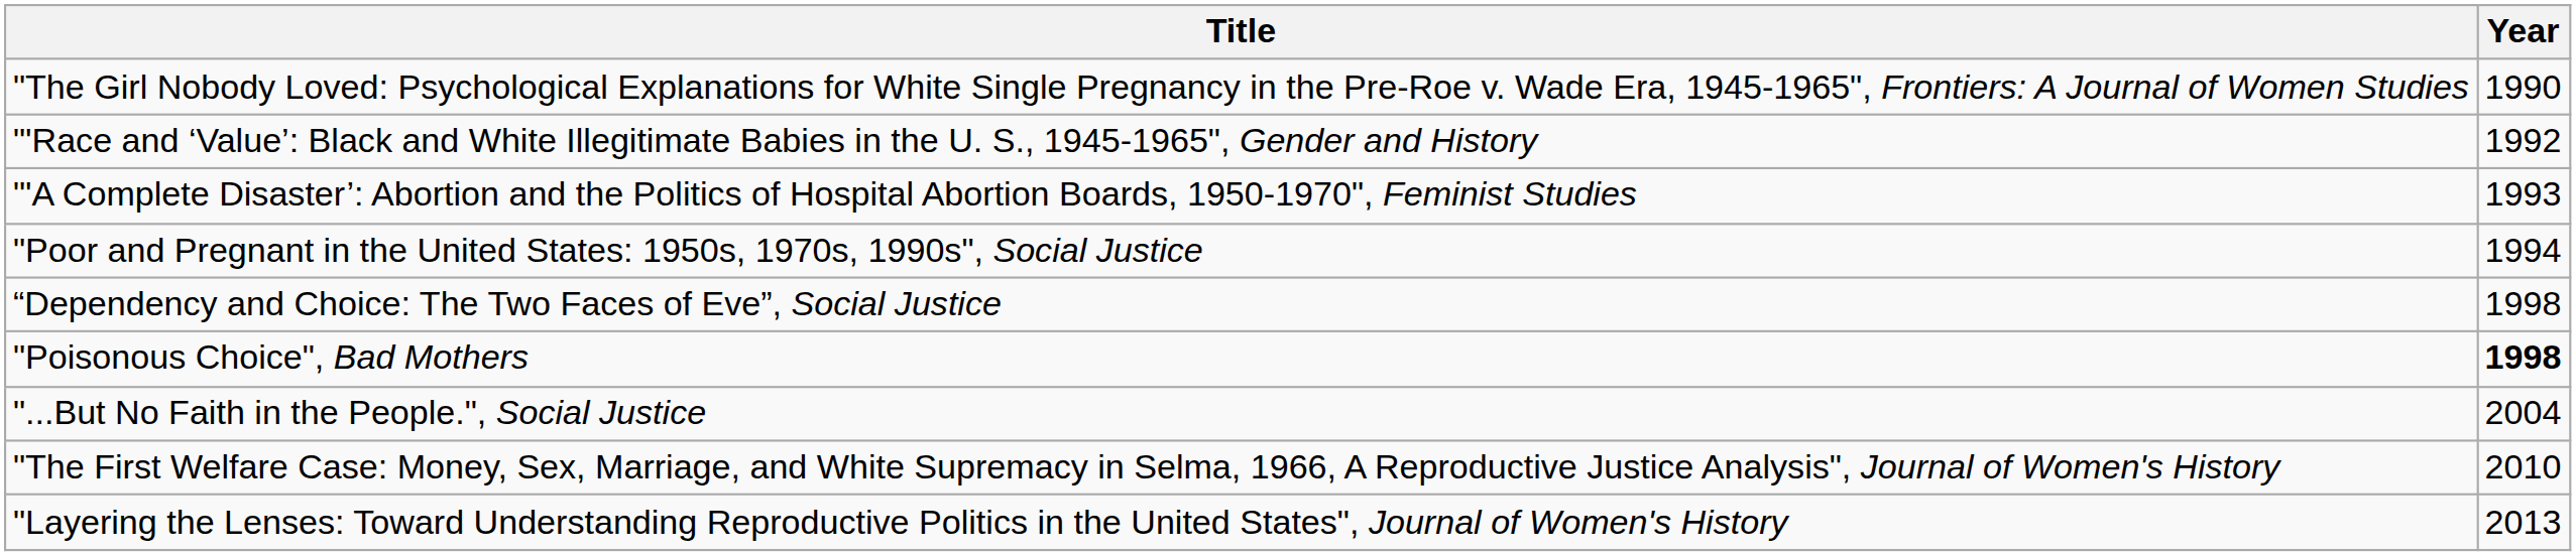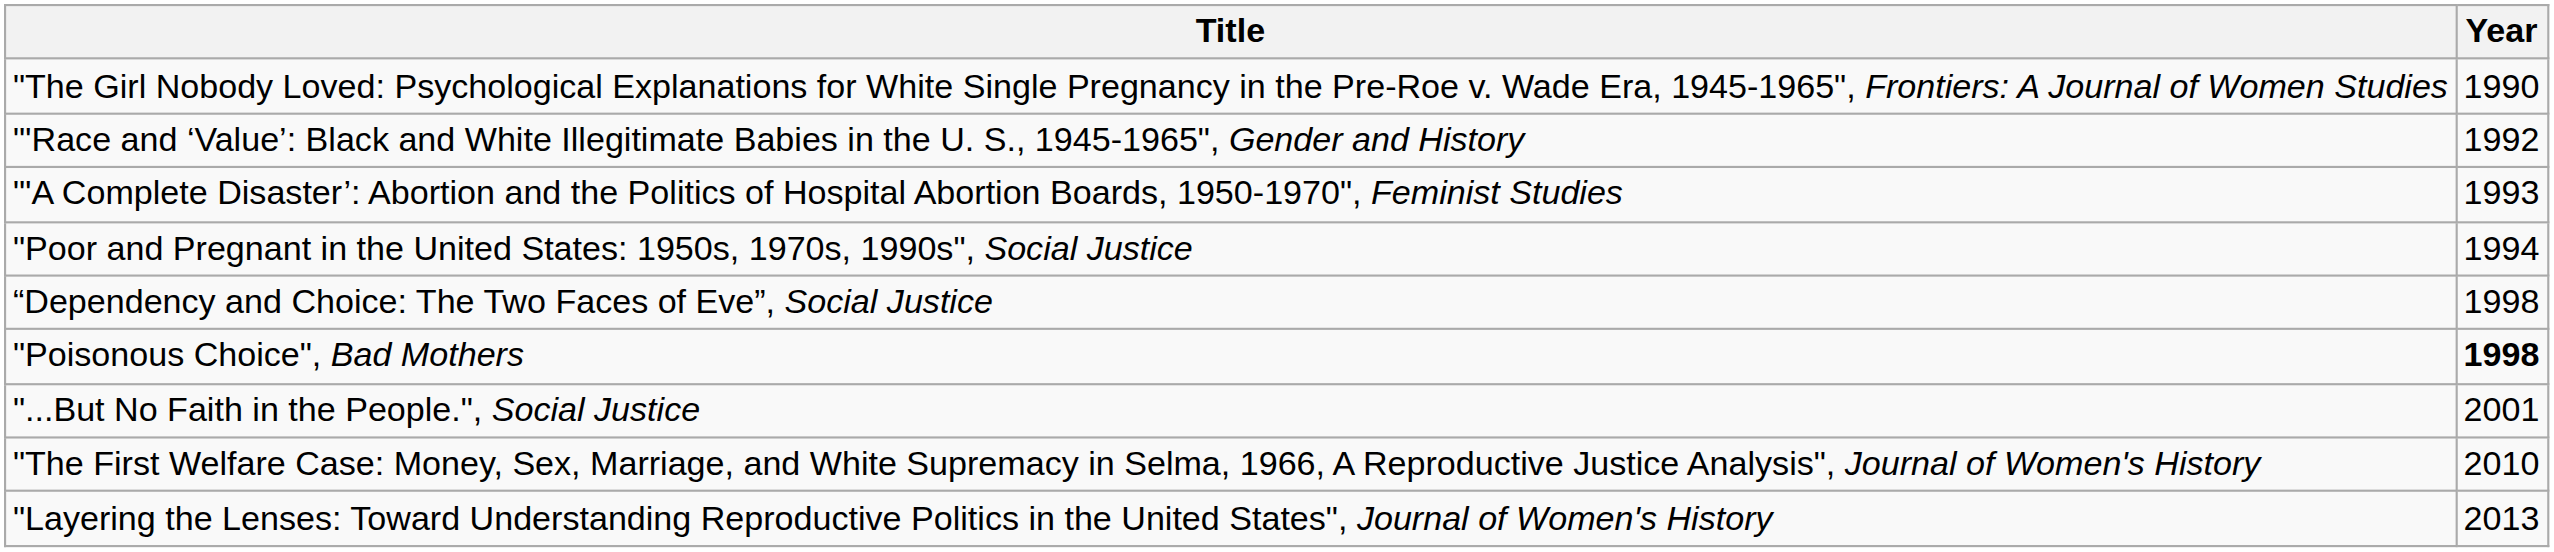 <table class="wikitable">
 <tr>
 <th>Title</th>
 <th>Year</th>
 </tr>
 <tr>
 <td>"The Girl Nobody Loved: Psychological Explanations for White Single Pregnancy in the Pre-Roe v. Wade Era, 1945-1965", <em>Frontiers: A Journal of Women Studies</em></td>
 <td>1990</td>
 </tr>
 <tr>
 <td>"'Race and ‘Value’: Black and White Illegitimate Babies in the U. S., 1945-1965", <em>Gender and History</em></td>
 <td>1992</td>
 </tr>
 <tr>
 <td>"'A Complete Disaster’: Abortion and the Politics of Hospital Abortion Boards, 1950-1970", <em>Feminist Studies</em></td>
 <td>1993</td>
 </tr>
 <tr>
 <td>"Poor and Pregnant in the United States: 1950s, 1970s, 1990s", <em>Social Justice</em></td>
 <td>1994</td>
 </tr>
 <tr>
 <td>“Dependency and Choice: The Two Faces of Eve”, <em>Social Justice</em></td>
 <td>1998</td>
 </tr>
 <tr>
 <td>"Poisonous Choice", <em>Bad Mothers</em></td>
 <td><strong>1998</strong></td>
 </tr>
 <tr>
 <td>"...But No Faith in the People.", <em>Social Justice</em></td>
-<td>2004</td>
+<td>2001</td>
 </tr>
 <tr>
 <td>"The First Welfare Case: Money, Sex, Marriage, and White Supremacy in Selma, 1966, A Reproductive Justice Analysis", <em>Journal of Women's History</em></td>
 <td>2010</td>
 </tr>
 <tr>
 <td>"Layering the Lenses: Toward Understanding Reproductive Politics in the United States", <em>Journal of Women's History</em></td>
 <td>2013</td>
 </tr>
 </table>
